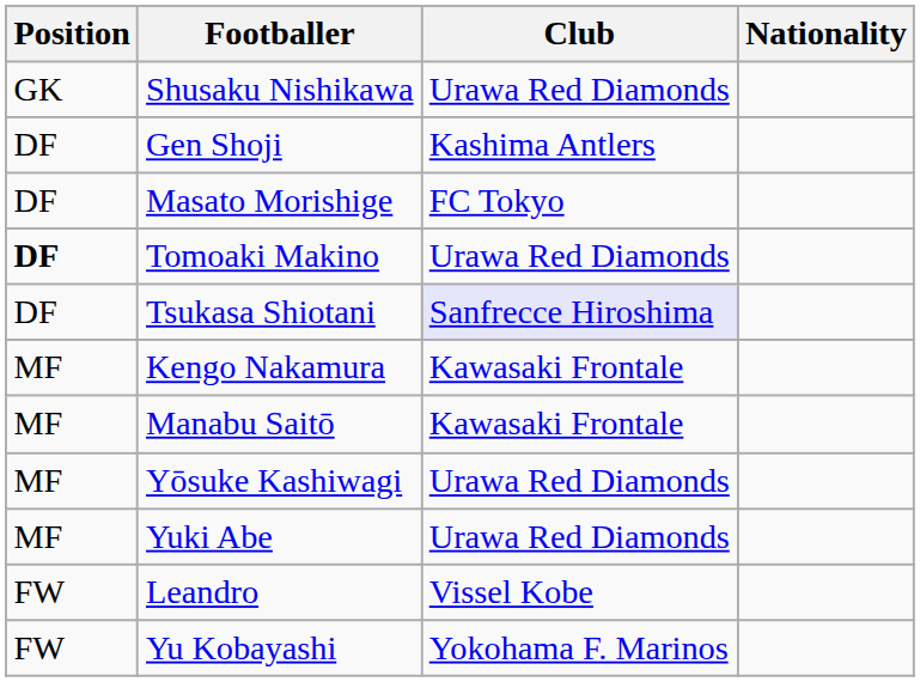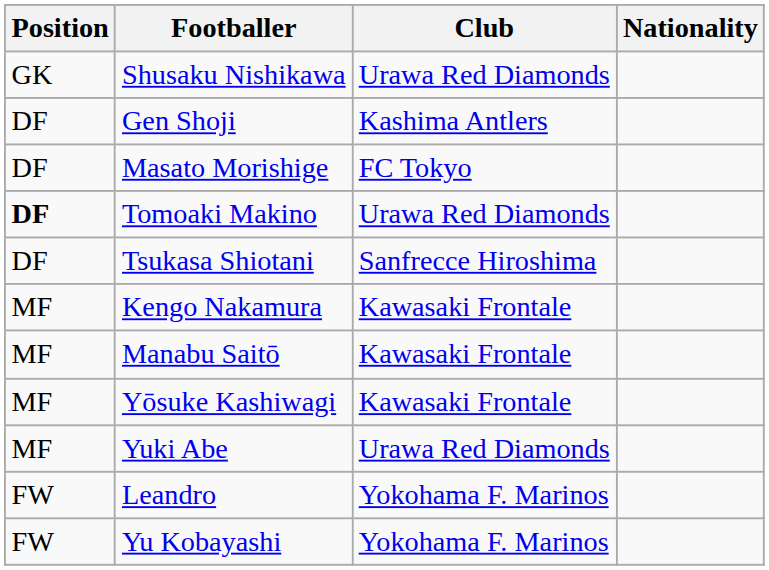 <table class="wikitable" style="font-size: 95%;">
 <tr>
 <th>Position</th>
 <th>Footballer</th>
 <th>Club</th>
 <th>Nationality</th>
 </tr>
 <tr>
 <td>GK</td>
 <td><a href='#'>Shusaku Nishikawa</a></td>
 <td><a href='#'>Urawa Red Diamonds</a></td>
 <td></td>
 </tr>
 <tr>
 <td>DF</td>
 <td><a href='#'>Gen Shoji</a></td>
 <td><a href='#'>Kashima Antlers</a></td>
 <td></td>
 </tr>
 <tr>
 <td>DF</td>
 <td><a href='#'>Masato Morishige</a></td>
 <td><a href='#'>FC Tokyo</a></td>
 <td></td>
 </tr>
 <tr>
 <td><strong>DF</strong></td>
 <td><a href='#'>Tomoaki Makino</a></td>
 <td><a href='#'>Urawa Red Diamonds</a></td>
 <td></td>
 </tr>
 <tr>
 <td>DF</td>
 <td><a href='#'>Tsukasa Shiotani</a></td>
-<td style="background: lavender;"><a href='#'>Sanfrecce Hiroshima</a></td>
+<td><a href='#'>Sanfrecce Hiroshima</a></td>
 <td></td>
 </tr>
 <tr>
 <td>MF</td>
 <td><a href='#'>Kengo Nakamura</a></td>
 <td><a href='#'>Kawasaki Frontale</a></td>
 <td></td>
 </tr>
 <tr>
 <td>MF</td>
 <td><a href='#'>Manabu Saitō</a></td>
 <td><a href='#'>Kawasaki Frontale</a></td>
 <td></td>
 </tr>
 <tr>
 <td>MF</td>
 <td><a href='#'>Yōsuke Kashiwagi</a></td>
-<td><a href='#'>Urawa Red Diamonds</a></td>
+<td><a href='#'>Kawasaki Frontale</a></td>
 <td></td>
 </tr>
 <tr>
 <td>MF</td>
 <td><a href='#'>Yuki Abe</a></td>
 <td><a href='#'>Urawa Red Diamonds</a></td>
 <td></td>
 </tr>
 <tr>
 <td>FW</td>
 <td><a href='#'>Leandro</a></td>
-<td><a href='#'>Vissel Kobe</a></td>
+<td><a href='#'>Yokohama F. Marinos</a></td>
 <td></td>
 </tr>
 <tr>
 <td>FW</td>
 <td><a href='#'>Yu Kobayashi</a></td>
 <td><a href='#'>Yokohama F. Marinos</a></td>
 <td></td>
 </tr>
 </table>
